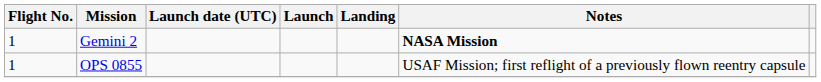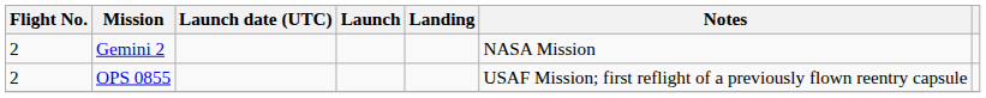 <table class=wikitable>
 <tr>
 <th>Flight No.</th>
 <th>Mission</th>
 <th>Launch date (UTC)</th>
 <th>Launch</th>
 <th>Landing</th>
 <th>Notes</th>
 <th></th>
 </tr>
 <tr>
-<td>1</td>
+<td>2</td>
 <td><a href='#'>Gemini 2</a></td>
 <td></td>
 <td></td>
 <td></td>
-<td><strong>NASA Mission</strong></td>
+<td>NASA Mission</td>
 <td></td>
 </tr>
 <tr>
-<td>1</td>
+<td>2</td>
 <td><a href='#'>OPS 0855</a></td>
 <td></td>
 <td></td>
 <td></td>
 <td>USAF Mission; first reflight of a previously flown reentry capsule</td>
 <td></td>
 </tr>
 <tr>
 </tr>
 </table>
